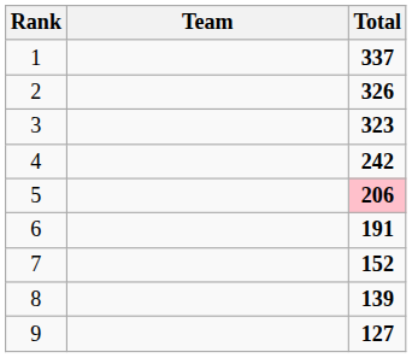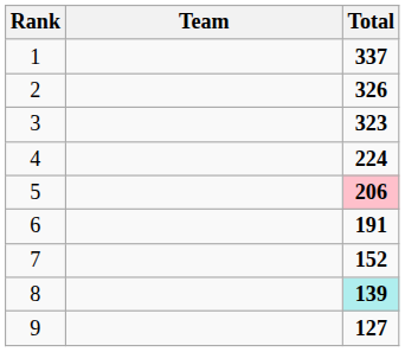 <table class="wikitable" style="text-align: center">
 <tr bgcolor="#efefef">
 <th>Rank</th>
 <th width=200px>Team</th>
 <th>Total</th>
 </tr>
 <tr>
 <td>1</td>
 <td align=left></td>
 <td><strong>337</strong></td>
 </tr>
 <tr>
 <td>2</td>
 <td align=left></td>
 <td><strong>326</strong></td>
 </tr>
 <tr>
 <td>3</td>
 <td align=left></td>
 <td><strong>323</strong></td>
 </tr>
 <tr>
 <td>4</td>
 <td align=left><strong></strong></td>
-<td><strong>242</strong></td>
+<td><strong>224</strong></td>
 </tr>
 <tr>
 <td>5</td>
 <td align=left></td>
 <td style="background: pink;"><strong>206</strong></td>
 </tr>
 <tr>
 <td>6</td>
 <td align=left><em></em></td>
 <td><strong>191</strong></td>
 </tr>
 <tr>
 <td>7</td>
 <td align=left><em></em></td>
 <td><strong>152</strong></td>
 </tr>
 <tr>
 <td>8</td>
 <td align=left></td>
-<td><strong>139</strong></td>
+<td style="background: paleturquoise;"><strong>139</strong></td>
 </tr>
 <tr>
 <td>9</td>
 <td align=left></td>
 <td><strong>127</strong></td>
 </tr>
 </table>
